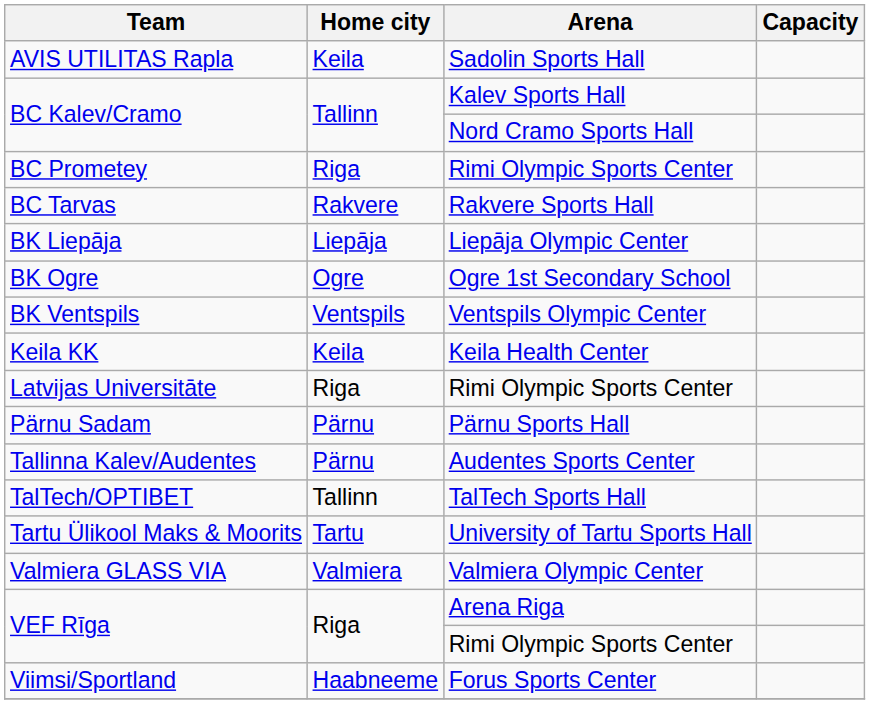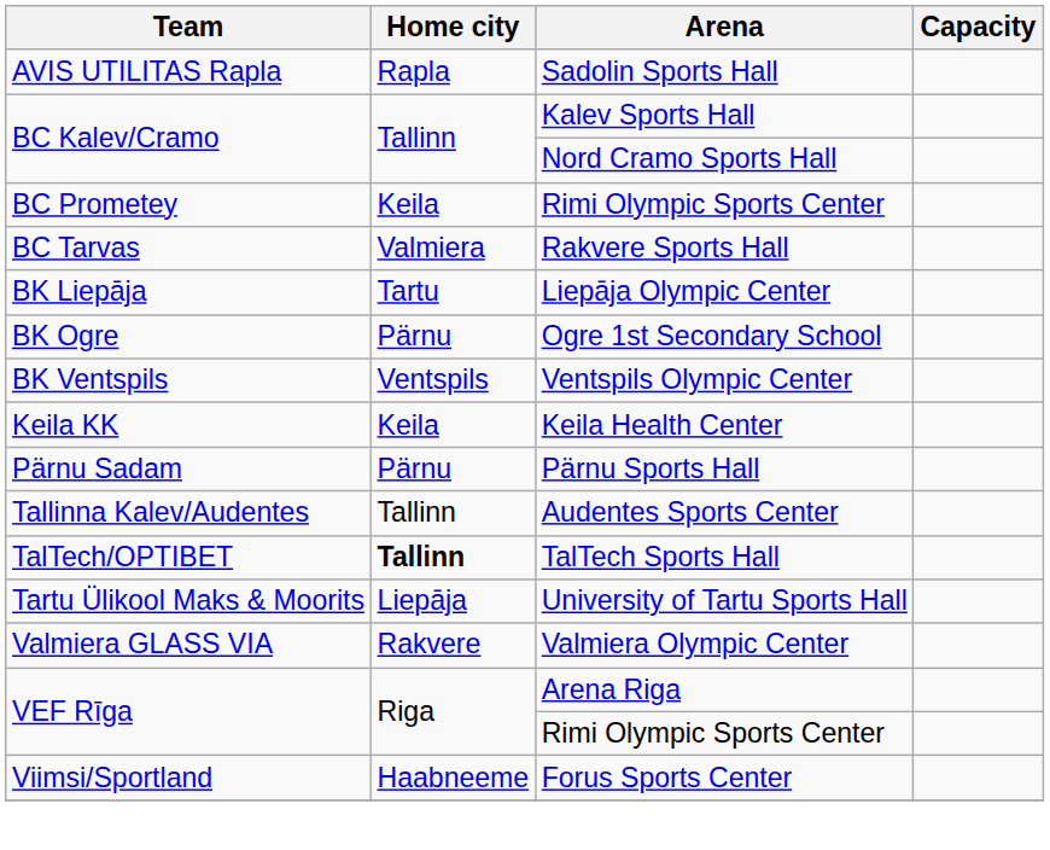 <table class="wikitable sortable">
 <tr>
 <th>Team</th>
 <th>Home city</th>
 <th>Arena</th>
 <th>Capacity</th>
 </tr>
 <tr>
 <td> <a href='#'>AVIS UTILITAS Rapla</a></td>
-<td><a href='#'>Keila</a></td>
+<td><a href='#'>Rapla</a></td>
 <td><a href='#'>Sadolin Sports Hall</a></td>
 <td align=center></td>
 </tr>
 <tr>
 <td rowspan=2> <a href='#'>BC Kalev/Cramo</a></td>
 <td rowspan=2><a href='#'>Tallinn</a></td>
 <td><a href='#'>Kalev Sports Hall</a></td>
 <td align=center></td>
 </tr>
 <tr>
 <td><a href='#'>Nord Cramo Sports Hall</a></td>
 <td align=center></td>
 </tr>
 <tr>
 <td> <a href='#'>BC Prometey</a></td>
-<td><a href='#'>Riga</a></td>
+<td><a href='#'>Keila</a></td>
 <td><a href='#'>Rimi Olympic Sports Center</a></td>
 <td align=center></td>
 </tr>
 <tr>
 <td> <a href='#'>BC Tarvas</a></td>
-<td><a href='#'>Rakvere</a></td>
+<td><a href='#'>Valmiera</a></td>
 <td><a href='#'>Rakvere Sports Hall</a></td>
 <td align=center></td>
 </tr>
 <tr>
 <td> <a href='#'>BK Liepāja</a></td>
-<td><a href='#'>Liepāja</a></td>
+<td><a href='#'>Tartu</a></td>
 <td><a href='#'>Liepāja Olympic Center</a></td>
 <td align=center></td>
 </tr>
 <tr>
 <td> <a href='#'>BK Ogre</a></td>
-<td><a href='#'>Ogre</a></td>
+<td><a href='#'>Pärnu</a></td>
 <td><a href='#'>Ogre 1st Secondary School</a></td>
 <td align=center></td>
 </tr>
 <tr>
 <td> <a href='#'>BK Ventspils</a></td>
 <td><a href='#'>Ventspils</a></td>
 <td><a href='#'>Ventspils Olympic Center</a></td>
 <td align=center></td>
 </tr>
 <tr>
 <td> <a href='#'>Keila KK</a></td>
 <td><a href='#'>Keila</a></td>
 <td><a href='#'>Keila Health Center</a></td>
 <td align=center></td>
 </tr>
 <tr>
-<td> <a href='#'>Latvijas Universitāte</a></td>
-<td>Riga</td>
-<td>Rimi Olympic Sports Center</td>
-<td align=center></td>
-</tr>
-<tr>
 <td> <a href='#'>Pärnu Sadam</a></td>
 <td><a href='#'>Pärnu</a></td>
 <td><a href='#'>Pärnu Sports Hall</a></td>
 <td align=center></td>
 </tr>
 <tr>
 <td> <a href='#'>Tallinna Kalev/Audentes</a></td>
-<td><a href='#'>Pärnu</a></td>
+<td>Tallinn</td>
 <td><a href='#'>Audentes Sports Center</a></td>
 <td align=center></td>
 </tr>
 <tr>
 <td> <a href='#'>TalTech/OPTIBET</a></td>
-<td>Tallinn</td>
+<td><strong>Tallinn</strong></td>
 <td><a href='#'>TalTech Sports Hall</a></td>
 <td align=center></td>
 </tr>
 <tr>
 <td> <a href='#'>Tartu Ülikool Maks & Moorits</a></td>
-<td><a href='#'>Tartu</a></td>
+<td><a href='#'>Liepāja</a></td>
 <td><a href='#'>University of Tartu Sports Hall</a></td>
 <td align=center></td>
 </tr>
 <tr>
 <td> <a href='#'>Valmiera GLASS VIA</a></td>
-<td><a href='#'>Valmiera</a></td>
+<td><a href='#'>Rakvere</a></td>
 <td><a href='#'>Valmiera Olympic Center</a></td>
 <td align=center></td>
 </tr>
 <tr>
 <td rowspan=2> <a href='#'>VEF Rīga</a></td>
 <td rowspan=2>Riga</td>
 <td><a href='#'>Arena Riga</a></td>
 <td align=center></td>
 </tr>
 <tr>
 <td>Rimi Olympic Sports Center</td>
 <td align=center></td>
 </tr>
 <tr>
 <td> <a href='#'>Viimsi/Sportland</a></td>
 <td><a href='#'>Haabneeme</a></td>
 <td><a href='#'>Forus Sports Center</a></td>
 <td align=center></td>
 </tr>
 <tr>
 </tr>
 </table>
